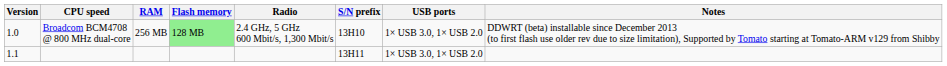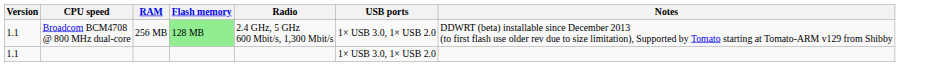 <table class="wikitable">
 <tr>
 <th>Version</th>
 <th>CPU speed</th>
 <th><a href='#'>RAM</a></th>
 <th><a href='#'>Flash memory</a></th>
 <th>Radio</th>
-<th><a href='#'>S/N</a> prefix</th>
 <th>USB ports</th>
 <th>Notes</th>
 </tr>
 <tr>
-<td>1.0</td>
+<td>1.1</td>
 <td><a href='#'>Broadcom</a> BCM4708<br>@ 800 MHz dual-core</td>
 <td>256 MB</td>
 <td style="background: lightgreen;">128 MB</td>
 <td>2.4 GHz, 5 GHz<br>600 Mbit/s, 1,300 Mbit/s</td>
-<td>13H10</td>
 <td>1× USB 3.0, 1× USB 2.0</td>
 <td>DDWRT (beta) installable since December 2013<br>(to first flash use older rev due to size limitation), Supported by <a href='#'>Tomato</a> starting at Tomato-ARM v129 from Shibby</td>
 </tr>
 <tr>
 <td>1.1</td>
 <td></td>
 <td></td>
 <td></td>
 <td></td>
-<td>13H11</td>
 <td>1× USB 3.0, 1× USB 2.0</td>
 <td></td>
 </tr>
 </table>
